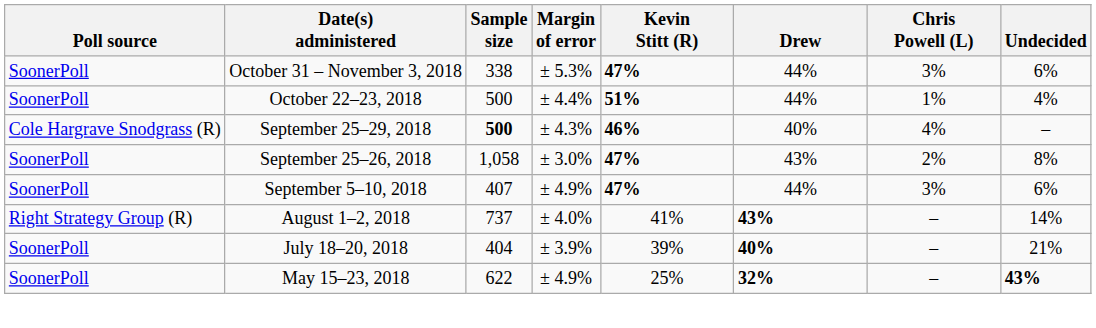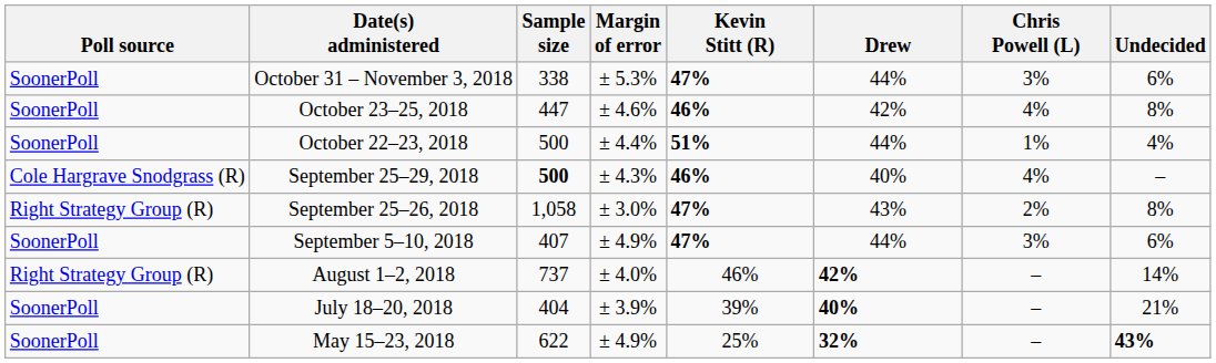 <table class="wikitable" style="font-size:90%;">
 <tr valign=bottom>
 <th>Poll source</th>
 <th>Date(s)<br>administered</th>
 <th>Sample<br>size</th>
 <th>Margin<br>of error</th>
 <th style="width:100px;">Kevin<br>Stitt (R)</th>
 <th style="width:100px;">Drew<br></th>
 <th style="width:100px;">Chris<br>Powell (L)</th>
 <th>Undecided</th>
 </tr>
 <tr>
 <td><a href='#'>SoonerPoll</a></td>
 <td align=center>October 31 – November 3, 2018</td>
 <td align=center>338</td>
 <td align=center>± 5.3%</td>
 <td><strong>47%</strong></td>
 <td align=center>44%</td>
 <td align=center>3%</td>
 <td align=center>6%</td>
 </tr>
 <tr>
 <td><a href='#'>SoonerPoll</a></td>
+<td align=center>October 23–25, 2018</td>
+<td align=center>447</td>
+<td align=center>± 4.6%</td>
+<td><strong>46%</strong></td>
+<td align=center>42%</td>
+<td align=center>4%</td>
+<td align=center>8%</td>
+</tr>
+<tr>
+<td><a href='#'>SoonerPoll</a></td>
 <td align=center>October 22–23, 2018</td>
 <td align=center>500</td>
 <td align=center>± 4.4%</td>
 <td><strong>51%</strong></td>
 <td align=center>44%</td>
 <td align=center>1%</td>
 <td align=center>4%</td>
 </tr>
 <tr>
 <td><a href='#'>Cole Hargrave Snodgrass</a> (R)</td>
 <td align=center>September 25–29, 2018</td>
 <td align=center><strong>500</strong></td>
 <td align=center>± 4.3%</td>
 <td><strong>46%</strong></td>
 <td align=center>40%</td>
 <td align=center>4%</td>
 <td align=center>–</td>
 </tr>
 <tr>
-<td><a href='#'>SoonerPoll</a></td>
+<td><a href='#'>Right Strategy Group</a> (R)</td>
 <td align=center>September 25–26, 2018</td>
 <td align=center>1,058</td>
 <td align=center>± 3.0%</td>
 <td><strong>47%</strong></td>
 <td align=center>43%</td>
 <td align=center>2%</td>
 <td align=center>8%</td>
 </tr>
 <tr>
 <td><a href='#'>SoonerPoll</a></td>
 <td align=center>September 5–10, 2018</td>
 <td align=center>407</td>
 <td align=center>± 4.9%</td>
 <td><strong>47%</strong></td>
 <td align=center>44%</td>
 <td align=center>3%</td>
 <td align=center>6%</td>
 </tr>
 <tr>
 <td><a href='#'>Right Strategy Group</a> (R)</td>
 <td align=center>August 1–2, 2018</td>
 <td align=center>737</td>
 <td align=center>± 4.0%</td>
-<td align=center>41%</td>
-<td><strong>43%</strong></td>
+<td align=center>46%</td>
+<td><strong>42%</strong></td>
 <td align=center>–</td>
 <td align=center>14%</td>
 </tr>
 <tr>
 <td><a href='#'>SoonerPoll</a></td>
 <td align=center>July 18–20, 2018</td>
 <td align=center>404</td>
 <td align=center>± 3.9%</td>
 <td align=center>39%</td>
 <td><strong>40%</strong></td>
 <td align=center>–</td>
 <td align=center>21%</td>
 </tr>
 <tr>
 <td><a href='#'>SoonerPoll</a></td>
 <td align=center>May 15–23, 2018</td>
 <td align=center>622</td>
 <td align=center>± 4.9%</td>
 <td align=center>25%</td>
 <td><strong>32%</strong></td>
 <td align=center>–</td>
 <td><strong>43%</strong></td>
 </tr>
 </table>
